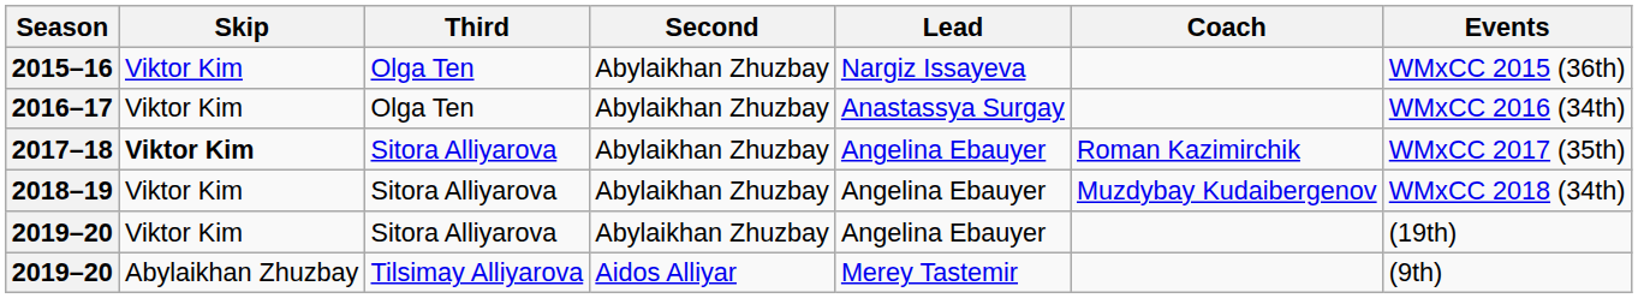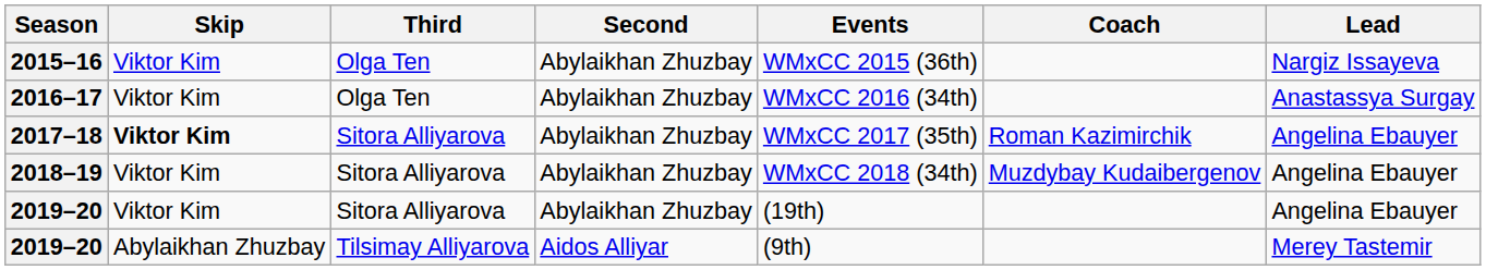 <table class=wikitable style=font-size:90%;>
 <tr>
 <th scope="col">Season</th>
 <th scope="col">Skip</th>
 <th scope="col">Third</th>
 <th scope="col">Second</th>
+<th scope="col">Events</th>
+<th scope="col">Coach</th>
 <th scope="col">Lead</th>
-<th scope="col">Coach</th>
-<th scope="col">Events</th>
 </tr>
 <tr>
 <th scope="row">2015–16</th>
 <td><a href='#'>Viktor Kim</a></td>
 <td><a href='#'>Olga Ten</a></td>
 <td>Abylaikhan Zhuzbay</td>
+<td><a href='#'>WMxCC 2015</a> (36th)</td>
+<td></td>
 <td><a href='#'>Nargiz Issayeva</a></td>
-<td></td>
-<td><a href='#'>WMxCC 2015</a> (36th)</td>
 </tr>
 <tr>
 <th scope="row">2016–17</th>
 <td>Viktor Kim</td>
 <td>Olga Ten</td>
 <td>Abylaikhan Zhuzbay</td>
+<td><a href='#'>WMxCC 2016</a> (34th)</td>
+<td></td>
 <td><a href='#'>Anastassya Surgay</a></td>
-<td></td>
-<td><a href='#'>WMxCC 2016</a> (34th)</td>
 </tr>
 <tr>
 <th scope="row">2017–18</th>
 <td><strong>Viktor Kim</strong></td>
 <td><a href='#'>Sitora Alliyarova</a></td>
 <td>Abylaikhan Zhuzbay</td>
+<td><a href='#'>WMxCC 2017</a> (35th)</td>
+<td><a href='#'>Roman Kazimirchik</a></td>
 <td><a href='#'>Angelina Ebauyer</a></td>
-<td><a href='#'>Roman Kazimirchik</a></td>
-<td><a href='#'>WMxCC 2017</a> (35th)</td>
 </tr>
 <tr>
 <th scope="row">2018–19</th>
 <td>Viktor Kim</td>
 <td>Sitora Alliyarova</td>
 <td>Abylaikhan Zhuzbay</td>
+<td><a href='#'>WMxCC 2018</a> (34th)</td>
+<td><a href='#'>Muzdybay Kudaibergenov</a></td>
 <td>Angelina Ebauyer</td>
-<td><a href='#'>Muzdybay Kudaibergenov</a></td>
-<td><a href='#'>WMxCC 2018</a> (34th)</td>
 </tr>
 <tr>
 <th scope="row">2019–20</th>
 <td>Viktor Kim</td>
 <td>Sitora Alliyarova</td>
 <td>Abylaikhan Zhuzbay</td>
+<td> (19th)</td>
+<td></td>
 <td>Angelina Ebauyer</td>
-<td></td>
-<td> (19th)</td>
 </tr>
 <tr>
 <th scope="row">2019–20</th>
 <td>Abylaikhan Zhuzbay</td>
 <td><a href='#'>Tilsimay Alliyarova</a></td>
 <td><a href='#'>Aidos Alliyar</a></td>
+<td> (9th)</td>
+<td></td>
 <td><a href='#'>Merey Tastemir</a></td>
-<td></td>
-<td> (9th)</td>
 </tr>
 </table>
